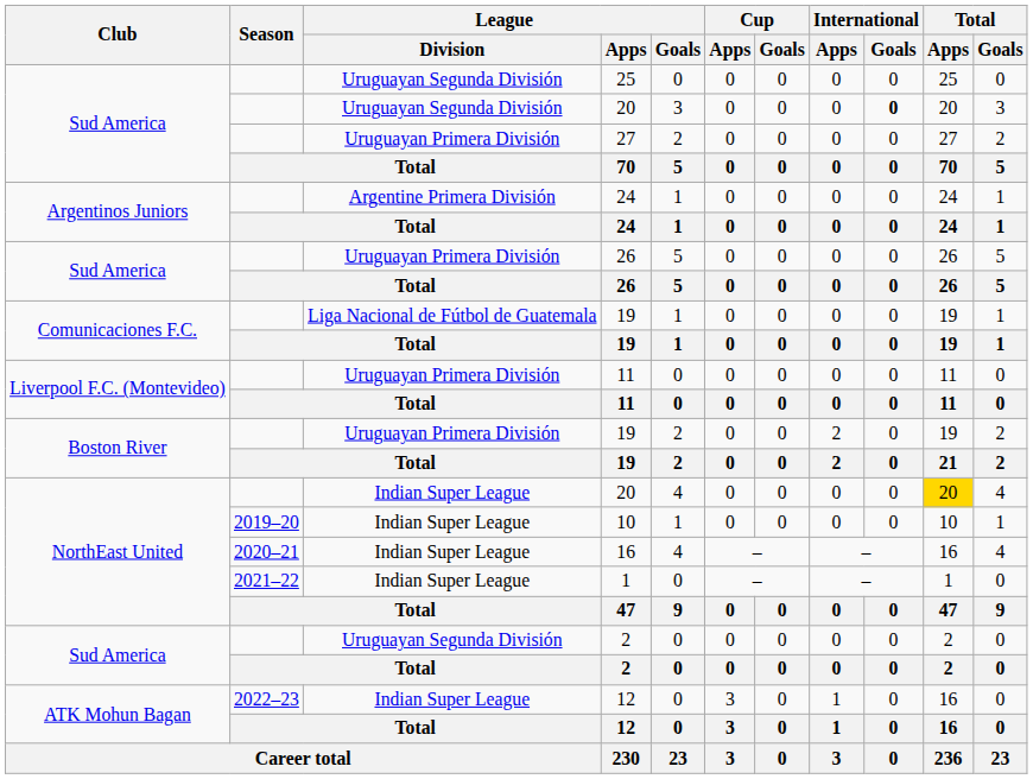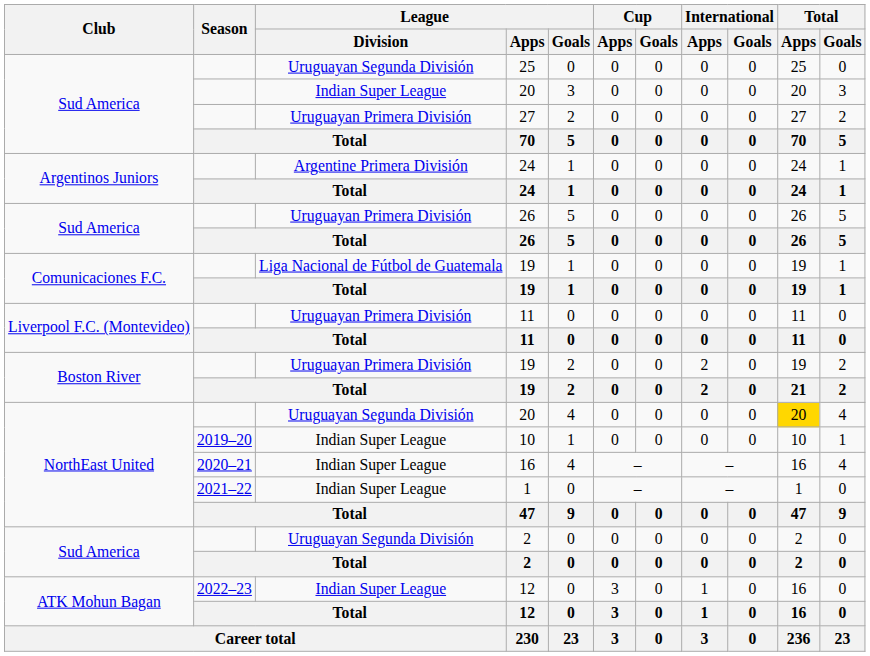 <table class="wikitable" style="text-align: center">
 <tr>
 <th rowspan="2">Club</th>
 <th rowspan="2">Season</th>
 <th colspan="3">League</th>
 <th colspan="2">Cup</th>
 <th colspan="2">International</th>
 <th colspan="2">Total</th>
 </tr>
 <tr>
 <th>Division</th>
 <th>Apps</th>
 <th>Goals</th>
 <th>Apps</th>
 <th>Goals</th>
 <th>Apps</th>
 <th>Goals</th>
 <th>Apps</th>
 <th>Goals</th>
 </tr>
 <tr>
 <td rowspan="4"><a href='#'>Sud America</a></td>
 <td></td>
 <td><a href='#'>Uruguayan Segunda División</a></td>
 <td>25</td>
 <td>0</td>
 <td>0</td>
 <td>0</td>
 <td>0</td>
 <td>0</td>
 <td>25</td>
 <td>0</td>
 </tr>
 <tr>
 <td></td>
-<td><a href='#'>Uruguayan Segunda División</a></td>
+<td><a href='#'>Indian Super League</a></td>
 <td>20</td>
 <td>3</td>
 <td>0</td>
 <td>0</td>
 <td>0</td>
-<td><strong>0</strong></td>
+<td>0</td>
 <td>20</td>
 <td>3</td>
 </tr>
 <tr>
 <td></td>
 <td><a href='#'>Uruguayan Primera División</a></td>
 <td>27</td>
 <td>2</td>
 <td>0</td>
 <td>0</td>
 <td>0</td>
 <td>0</td>
 <td>27</td>
 <td>2</td>
 </tr>
 <tr>
 <th colspan="2">Total</th>
 <th>70</th>
 <th>5</th>
 <th>0</th>
 <th>0</th>
 <th>0</th>
 <th>0</th>
 <th>70</th>
 <th>5</th>
 </tr>
 <tr>
 <td rowspan="2"><a href='#'>Argentinos Juniors</a></td>
 <td></td>
 <td><a href='#'>Argentine Primera División</a></td>
 <td>24</td>
 <td>1</td>
 <td>0</td>
 <td>0</td>
 <td>0</td>
 <td>0</td>
 <td>24</td>
 <td>1</td>
 </tr>
 <tr>
 <th colspan="2">Total</th>
 <th>24</th>
 <th>1</th>
 <th>0</th>
 <th>0</th>
 <th>0</th>
 <th>0</th>
 <th>24</th>
 <th>1</th>
 </tr>
 <tr>
 <td rowspan="2"><a href='#'>Sud America</a></td>
 <td></td>
 <td><a href='#'>Uruguayan Primera División</a></td>
 <td>26</td>
 <td>5</td>
 <td>0</td>
 <td>0</td>
 <td>0</td>
 <td>0</td>
 <td>26</td>
 <td>5</td>
 </tr>
 <tr>
 <th colspan="2">Total</th>
 <th>26</th>
 <th>5</th>
 <th>0</th>
 <th>0</th>
 <th>0</th>
 <th>0</th>
 <th>26</th>
 <th>5</th>
 </tr>
 <tr>
 <td rowspan="2"><a href='#'>Comunicaciones F.C.</a></td>
 <td></td>
 <td><a href='#'>Liga Nacional de Fútbol de Guatemala</a></td>
 <td>19</td>
 <td>1</td>
 <td>0</td>
 <td>0</td>
 <td>0</td>
 <td>0</td>
 <td>19</td>
 <td>1</td>
 </tr>
 <tr>
 <th colspan="2">Total</th>
 <th>19</th>
 <th>1</th>
 <th>0</th>
 <th>0</th>
 <th>0</th>
 <th>0</th>
 <th>19</th>
 <th>1</th>
 </tr>
 <tr>
 <td rowspan="2"><a href='#'>Liverpool F.C. (Montevideo)</a></td>
 <td></td>
 <td><a href='#'>Uruguayan Primera División</a></td>
 <td>11</td>
 <td>0</td>
 <td>0</td>
 <td>0</td>
 <td>0</td>
 <td>0</td>
 <td>11</td>
 <td>0</td>
 </tr>
 <tr>
 <th colspan="2">Total</th>
 <th>11</th>
 <th>0</th>
 <th>0</th>
 <th>0</th>
 <th>0</th>
 <th>0</th>
 <th>11</th>
 <th>0</th>
 </tr>
 <tr>
 <td rowspan="2"><a href='#'>Boston River</a></td>
 <td></td>
 <td><a href='#'>Uruguayan Primera División</a></td>
 <td>19</td>
 <td>2</td>
 <td>0</td>
 <td>0</td>
 <td>2</td>
 <td>0</td>
 <td>19</td>
 <td>2</td>
 </tr>
 <tr>
 <th colspan="2">Total</th>
 <th>19</th>
 <th>2</th>
 <th>0</th>
 <th>0</th>
 <th>2</th>
 <th>0</th>
 <th>21</th>
 <th>2</th>
 </tr>
 <tr>
 <td rowspan="5"><a href='#'>NorthEast United</a></td>
 <td></td>
-<td><a href='#'>Indian Super League</a></td>
+<td><a href='#'>Uruguayan Segunda División</a></td>
 <td>20</td>
 <td>4</td>
 <td>0</td>
 <td>0</td>
 <td>0</td>
 <td>0</td>
 <td style="background: gold;">20</td>
 <td>4</td>
 </tr>
 <tr>
 <td><a href='#'>2019–20</a></td>
 <td>Indian Super League</td>
 <td>10</td>
 <td>1</td>
 <td>0</td>
 <td>0</td>
 <td>0</td>
 <td>0</td>
 <td>10</td>
 <td>1</td>
 </tr>
 <tr>
 <td><a href='#'>2020–21</a></td>
 <td>Indian Super League</td>
 <td>16</td>
 <td>4</td>
 <td colspan="2">–</td>
 <td colspan="2">–</td>
 <td>16</td>
 <td>4</td>
 </tr>
 <tr>
 <td><a href='#'>2021–22</a></td>
 <td>Indian Super League</td>
 <td>1</td>
 <td>0</td>
 <td colspan="2">–</td>
 <td colspan="2">–</td>
 <td>1</td>
 <td>0</td>
 </tr>
 <tr>
 <th colspan="2">Total</th>
 <th>47</th>
 <th>9</th>
 <th>0</th>
 <th>0</th>
 <th>0</th>
 <th>0</th>
 <th>47</th>
 <th>9</th>
 </tr>
 <tr>
 <td rowspan="2"><a href='#'>Sud America</a></td>
 <td></td>
 <td><a href='#'>Uruguayan Segunda División</a></td>
 <td>2</td>
 <td>0</td>
 <td>0</td>
 <td>0</td>
 <td>0</td>
 <td>0</td>
 <td>2</td>
 <td>0</td>
 </tr>
 <tr>
 <th colspan="2">Total</th>
 <th>2</th>
 <th>0</th>
 <th>0</th>
 <th>0</th>
 <th>0</th>
 <th>0</th>
 <th>2</th>
 <th>0</th>
 </tr>
 <tr>
 <td rowspan="2"><a href='#'>ATK Mohun Bagan</a></td>
 <td><a href='#'>2022–23</a></td>
 <td><a href='#'>Indian Super League</a></td>
 <td>12</td>
 <td>0</td>
 <td>3</td>
 <td>0</td>
 <td>1</td>
 <td>0</td>
 <td>16</td>
 <td>0</td>
 </tr>
 <tr>
 <th colspan="2">Total</th>
 <th>12</th>
 <th>0</th>
 <th>3</th>
 <th>0</th>
 <th>1</th>
 <th>0</th>
 <th>16</th>
 <th>0</th>
 </tr>
 <tr>
 <th colspan="3"><strong>Career total</strong></th>
 <th>230</th>
 <th>23</th>
 <th>3</th>
 <th>0</th>
 <th>3</th>
 <th>0</th>
 <th>236</th>
 <th>23</th>
 </tr>
 </table>
